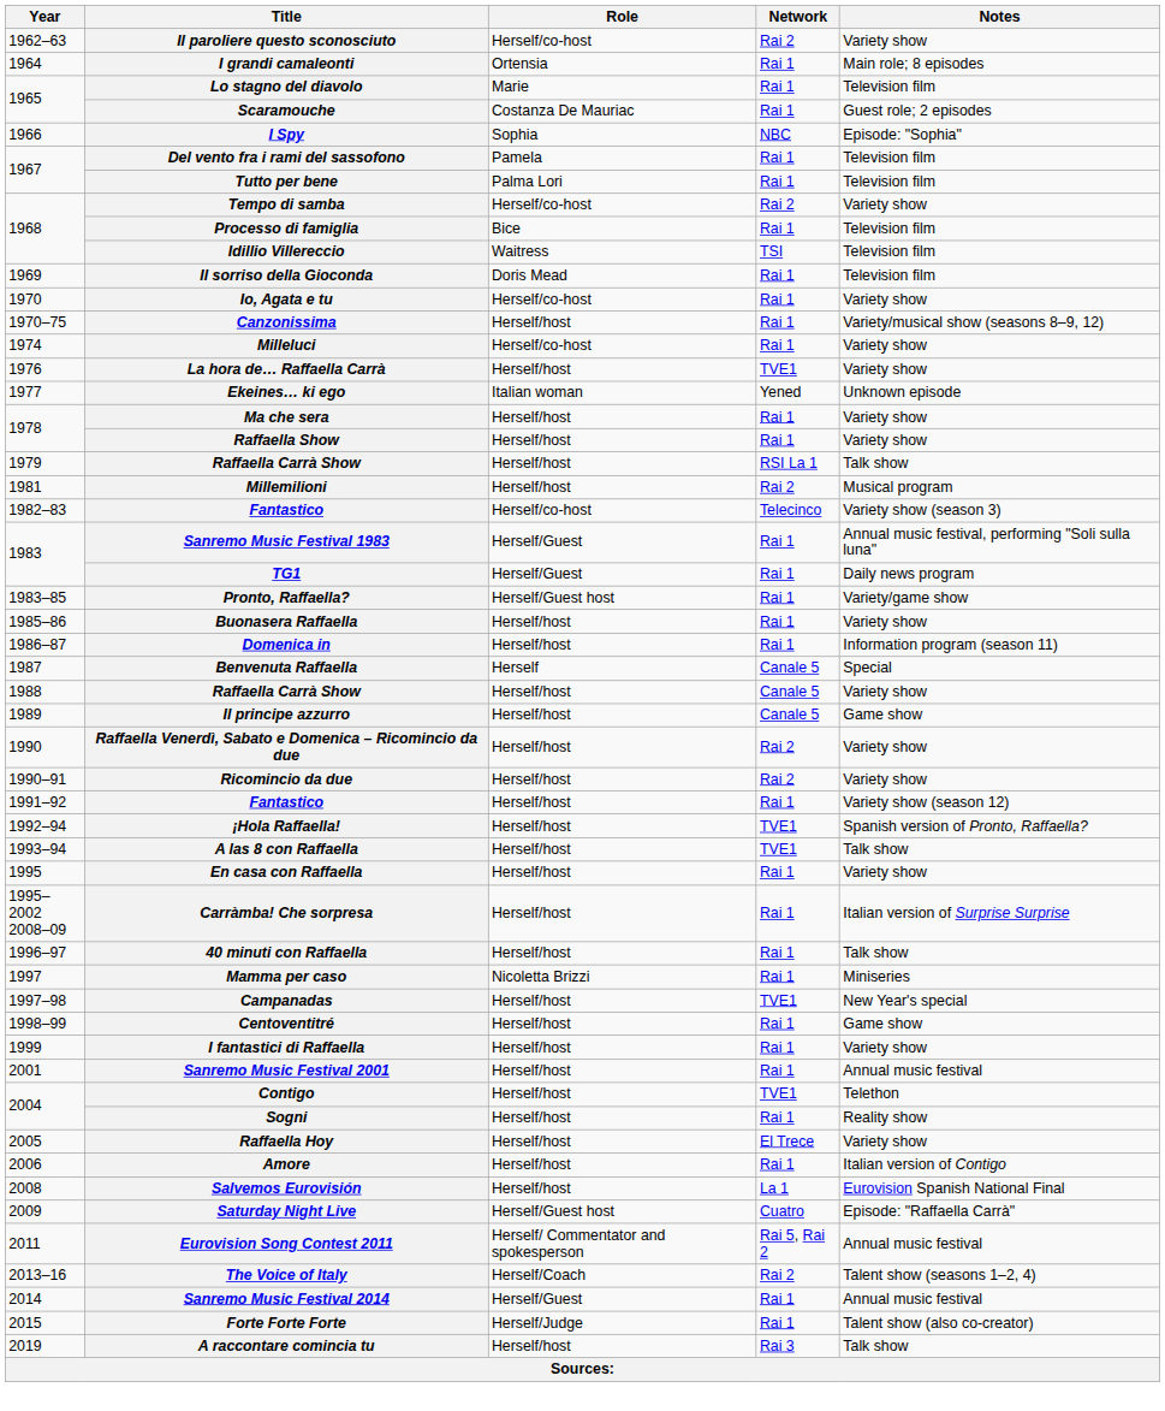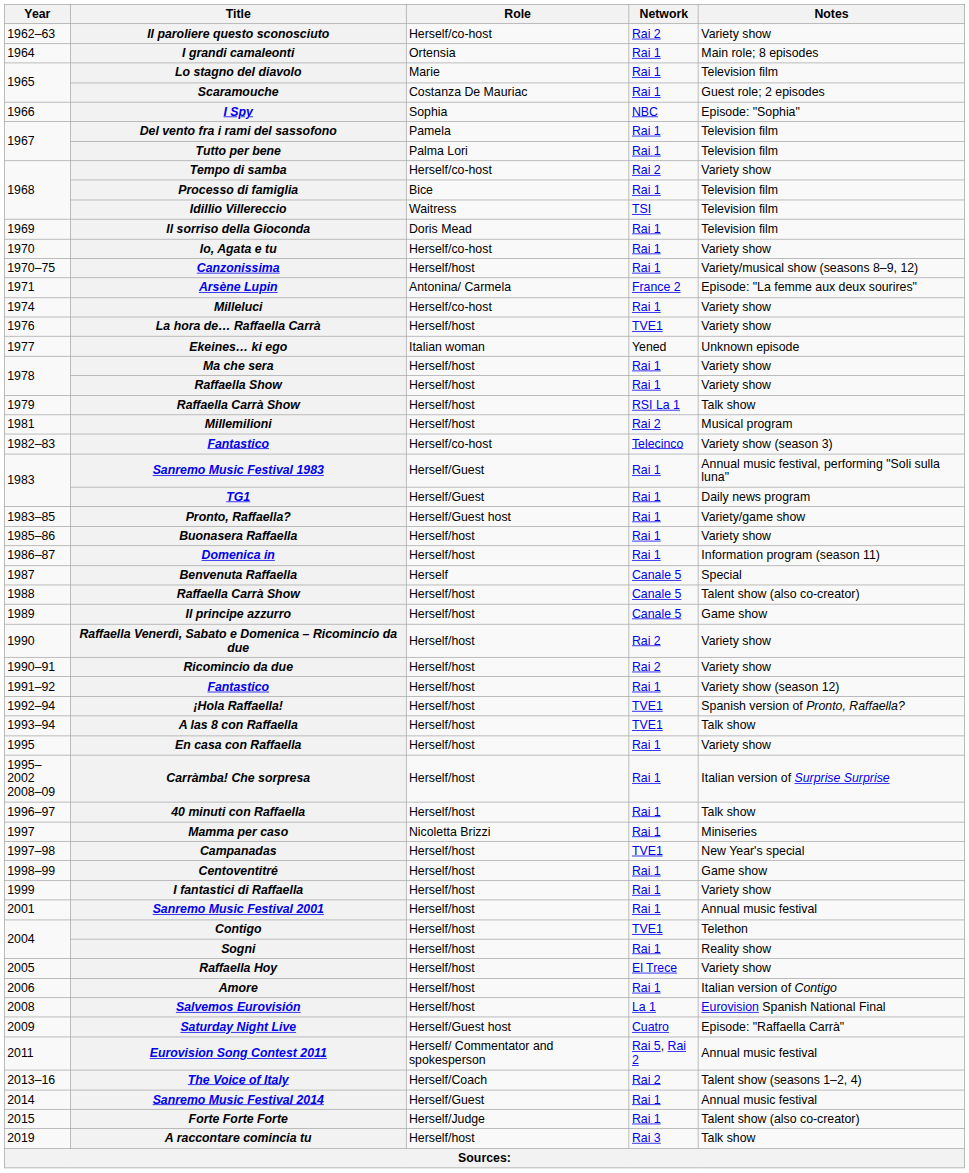 <table class="wikitable plainrowheaders" style="text-align:left">
 <tr>
 <th>Year</th>
 <th>Title</th>
 <th>Role</th>
 <th>Network</th>
 <th>Notes</th>
 </tr>
 <tr>
 <td>1962–63</td>
 <th scope="row"><em>Il paroliere questo sconosciuto</em></th>
 <td>Herself/co-host</td>
 <td><a href='#'>Rai 2</a></td>
 <td>Variety show</td>
 </tr>
 <tr>
 <td>1964</td>
 <th scope="row"><em>I grandi camaleonti</em></th>
 <td>Ortensia</td>
 <td><a href='#'>Rai 1</a></td>
 <td>Main role; 8 episodes</td>
 </tr>
 <tr>
 <td rowspan="2">1965</td>
 <th scope="row"><em>Lo stagno del diavolo</em></th>
 <td>Marie</td>
 <td><a href='#'>Rai 1</a></td>
 <td>Television film</td>
 </tr>
 <tr>
 <th scope="row"><em>Scaramouche</em></th>
 <td>Costanza De Mauriac</td>
 <td><a href='#'>Rai 1</a></td>
 <td>Guest role; 2 episodes</td>
 </tr>
 <tr>
 <td>1966</td>
 <th scope="row"><em><a href='#'>I Spy</a></em></th>
 <td>Sophia</td>
 <td><a href='#'>NBC</a></td>
 <td>Episode: "Sophia"</td>
 </tr>
 <tr>
 <td rowspan="2">1967</td>
 <th scope="row"><em>Del vento fra i rami del sassofono</em></th>
 <td>Pamela</td>
 <td><a href='#'>Rai 1</a></td>
 <td>Television film</td>
 </tr>
 <tr>
 <th scope="row"><em>Tutto per bene</em></th>
 <td>Palma Lori</td>
 <td><a href='#'>Rai 1</a></td>
 <td>Television film</td>
 </tr>
 <tr>
 <td rowspan="3">1968</td>
 <th scope="row"><em>Tempo di samba</em></th>
 <td>Herself/co-host</td>
 <td><a href='#'>Rai 2</a></td>
 <td>Variety show</td>
 </tr>
 <tr>
 <th scope="row"><em>Processo di famiglia</em></th>
 <td>Bice</td>
 <td><a href='#'>Rai 1</a></td>
 <td>Television film</td>
 </tr>
 <tr>
 <th scope="row"><em>Idillio Villereccio</em></th>
 <td>Waitress</td>
 <td><a href='#'>TSI</a></td>
 <td>Television film</td>
 </tr>
 <tr>
 <td>1969</td>
 <th scope="row"><em>Il sorriso della Gioconda</em></th>
 <td>Doris Mead</td>
 <td><a href='#'>Rai 1</a></td>
 <td>Television film</td>
 </tr>
 <tr>
 <td>1970</td>
 <th scope="row"><em>Io, Agata e tu</em></th>
 <td>Herself/co-host</td>
 <td><a href='#'>Rai 1</a></td>
 <td>Variety show</td>
 </tr>
 <tr>
 <td>1970–75</td>
 <th scope="row"><em><a href='#'>Canzonissima</a></em></th>
 <td>Herself/host</td>
 <td><a href='#'>Rai 1</a></td>
 <td>Variety/musical show (seasons 8–9, 12)</td>
+</tr>
+<tr>
+<td>1971</td>
+<th scope="row"><em><a href='#'>Arsène Lupin</a></em></th>
+<td>Antonina/ Carmela</td>
+<td><a href='#'>France 2</a></td>
+<td>Episode: "La femme aux deux sourires"</td>
 </tr>
 <tr>
 <td>1974</td>
 <th scope="row"><em>Milleluci</em></th>
 <td>Herself/co-host</td>
 <td><a href='#'>Rai 1</a></td>
 <td>Variety show</td>
 </tr>
 <tr>
 <td>1976</td>
 <th scope="row"><em>La hora de… Raffaella Carrà</em></th>
 <td>Herself/host</td>
 <td><a href='#'>TVE1</a></td>
 <td>Variety show</td>
 </tr>
 <tr>
 <td>1977</td>
 <th scope="row"><em>Ekeines… ki ego</em></th>
 <td>Italian woman</td>
 <td>Yened</td>
 <td>Unknown episode</td>
 </tr>
 <tr>
 <td rowspan="2">1978</td>
 <th scope="row"><em>Ma che sera</em></th>
 <td>Herself/host</td>
 <td><a href='#'>Rai 1</a></td>
 <td>Variety show</td>
 </tr>
 <tr>
 <th scope="row"><em>Raffaella Show</em></th>
 <td>Herself/host</td>
 <td><a href='#'>Rai 1</a></td>
 <td>Variety show</td>
 </tr>
 <tr>
 <td>1979</td>
 <th scope="row"><em>Raffaella Carrà Show</em></th>
 <td>Herself/host</td>
 <td><a href='#'>RSI La 1</a></td>
 <td>Talk show</td>
 </tr>
 <tr>
 <td>1981</td>
 <th scope="row"><em>Millemilioni</em></th>
 <td>Herself/host</td>
 <td><a href='#'>Rai 2</a></td>
 <td>Musical program</td>
 </tr>
 <tr>
 <td>1982–83</td>
 <th scope="row"><em><a href='#'>Fantastico</a></em></th>
 <td>Herself/co-host</td>
 <td><a href='#'>Telecinco</a></td>
 <td>Variety show (season 3)</td>
 </tr>
 <tr>
 <td rowspan="2">1983</td>
 <th scope="row"><em><a href='#'>Sanremo Music Festival 1983</a></em></th>
 <td>Herself/Guest</td>
 <td><a href='#'>Rai 1</a></td>
 <td>Annual music festival, performing "Soli sulla luna"</td>
 </tr>
 <tr>
 <th scope="row"><em><a href='#'>TG1</a></em></th>
 <td>Herself/Guest</td>
 <td><a href='#'>Rai 1</a></td>
 <td>Daily news program</td>
 </tr>
 <tr>
 <td>1983–85</td>
 <th scope="row"><em>Pronto, Raffaella?</em></th>
 <td>Herself/Guest host</td>
 <td><a href='#'>Rai 1</a></td>
 <td>Variety/game show</td>
 </tr>
 <tr>
 <td>1985–86</td>
 <th scope="row"><em>Buonasera Raffaella</em></th>
 <td>Herself/host</td>
 <td><a href='#'>Rai 1</a></td>
 <td>Variety show</td>
 </tr>
 <tr>
 <td>1986–87</td>
 <th scope="row"><em><a href='#'>Domenica in</a></em></th>
 <td>Herself/host</td>
 <td><a href='#'>Rai 1</a></td>
 <td>Information program (season 11)</td>
 </tr>
 <tr>
 <td>1987</td>
 <th scope="row"><em>Benvenuta Raffaella</em></th>
 <td>Herself</td>
 <td><a href='#'>Canale 5</a></td>
 <td>Special</td>
 </tr>
 <tr>
 <td>1988</td>
 <th scope="row"><em>Raffaella Carrà Show</em></th>
 <td>Herself/host</td>
 <td><a href='#'>Canale 5</a></td>
-<td>Variety show</td>
+<td>Talent show (also co-creator)</td>
 </tr>
 <tr>
 <td>1989</td>
 <th scope="row"><em>Il principe azzurro</em></th>
 <td>Herself/host</td>
 <td><a href='#'>Canale 5</a></td>
 <td>Game show</td>
 </tr>
 <tr>
 <td>1990</td>
 <th scope="row"><em>Raffaella Venerdì, Sabato e Domenica – Ricomincio da due</em></th>
 <td>Herself/host</td>
 <td><a href='#'>Rai 2</a></td>
 <td>Variety show</td>
 </tr>
 <tr>
 <td>1990–91</td>
 <th scope="row"><em>Ricomincio da due</em></th>
 <td>Herself/host</td>
 <td><a href='#'>Rai 2</a></td>
 <td>Variety show</td>
 </tr>
 <tr>
 <td>1991–92</td>
 <th scope="row"><em><a href='#'>Fantastico</a></em></th>
 <td>Herself/host</td>
 <td><a href='#'>Rai 1</a></td>
 <td>Variety show (season 12)</td>
 </tr>
 <tr>
 <td>1992–94</td>
 <th scope="row"><em>¡Hola Raffaella!</em></th>
 <td>Herself/host</td>
 <td><a href='#'>TVE1</a></td>
 <td>Spanish version of <em>Pronto, Raffaella?</em></td>
 </tr>
 <tr>
 <td>1993–94</td>
 <th scope="row"><em>A las 8 con Raffaella</em></th>
 <td>Herself/host</td>
 <td><a href='#'>TVE1</a></td>
 <td>Talk show</td>
 </tr>
 <tr>
 <td>1995</td>
 <th scope="row"><em>En casa con Raffaella</em></th>
 <td>Herself/host</td>
 <td><a href='#'>Rai 1</a></td>
 <td>Variety show</td>
 </tr>
 <tr>
 <td>1995–2002<br>2008–09</td>
 <th scope="row"><em>Carràmba! Che sorpresa</em></th>
 <td>Herself/host</td>
 <td><a href='#'>Rai 1</a></td>
 <td>Italian version of <em><a href='#'>Surprise Surprise</a></em></td>
 </tr>
 <tr>
 <td>1996–97</td>
 <th scope="row"><em>40 minuti con Raffaella</em></th>
 <td>Herself/host</td>
 <td><a href='#'>Rai 1</a></td>
 <td>Talk show</td>
 </tr>
 <tr>
 <td>1997</td>
 <th scope="row"><em>Mamma per caso</em></th>
 <td>Nicoletta Brizzi</td>
 <td><a href='#'>Rai 1</a></td>
 <td>Miniseries</td>
 </tr>
 <tr>
 <td>1997–98</td>
 <th scope="row"><em>Campanadas</em></th>
 <td>Herself/host</td>
 <td><a href='#'>TVE1</a></td>
 <td>New Year's special</td>
 </tr>
 <tr>
 <td>1998–99</td>
 <th scope="row"><em>Centoventitré</em></th>
 <td>Herself/host</td>
 <td><a href='#'>Rai 1</a></td>
 <td>Game show</td>
 </tr>
 <tr>
 <td>1999</td>
 <th scope="row"><em>I fantastici di Raffaella</em></th>
 <td>Herself/host</td>
 <td><a href='#'>Rai 1</a></td>
 <td>Variety show</td>
 </tr>
 <tr>
 <td>2001</td>
 <th scope="row"><em><a href='#'>Sanremo Music Festival 2001</a></em></th>
 <td>Herself/host</td>
 <td><a href='#'>Rai 1</a></td>
 <td>Annual music festival</td>
 </tr>
 <tr>
 <td rowspan="2">2004</td>
 <th scope="row"><em>Contigo</em></th>
 <td>Herself/host</td>
 <td><a href='#'>TVE1</a></td>
 <td>Telethon</td>
 </tr>
 <tr>
 <th scope="row"><em>Sogni</em></th>
 <td>Herself/host</td>
 <td><a href='#'>Rai 1</a></td>
 <td>Reality show</td>
 </tr>
 <tr>
 <td>2005</td>
 <th scope="row"><em>Raffaella Hoy</em></th>
 <td>Herself/host</td>
 <td><a href='#'>El Trece</a></td>
 <td>Variety show</td>
 </tr>
 <tr>
 <td>2006</td>
 <th scope="row"><em>Amore</em></th>
 <td>Herself/host</td>
 <td><a href='#'>Rai 1</a></td>
 <td>Italian version of <em>Contigo</em></td>
 </tr>
 <tr>
 <td>2008</td>
 <th scope="row"><em><a href='#'>Salvemos Eurovisión</a></em></th>
 <td>Herself/host</td>
 <td><a href='#'>La 1</a></td>
 <td><a href='#'>Eurovision</a> Spanish National Final</td>
 </tr>
 <tr>
 <td>2009</td>
 <th scope="row"><em><a href='#'>Saturday Night Live</a></em></th>
 <td>Herself/Guest host</td>
 <td><a href='#'>Cuatro</a></td>
 <td>Episode: "Raffaella Carrà"</td>
 </tr>
 <tr>
 <td>2011</td>
 <th scope="row"><em><a href='#'>Eurovision Song Contest 2011</a></em></th>
 <td>Herself/ Commentator and spokesperson</td>
 <td><a href='#'>Rai 5</a>, <a href='#'>Rai 2</a></td>
 <td>Annual music festival</td>
 </tr>
 <tr>
 <td>2013–16</td>
 <th scope="row"><em><a href='#'>The Voice of Italy</a></em></th>
 <td>Herself/Coach</td>
 <td><a href='#'>Rai 2</a></td>
 <td>Talent show (seasons 1–2, 4)</td>
 </tr>
 <tr>
 <td>2014</td>
 <th scope="row"><em><a href='#'>Sanremo Music Festival 2014</a></em></th>
 <td>Herself/Guest</td>
 <td><a href='#'>Rai 1</a></td>
 <td>Annual music festival</td>
 </tr>
 <tr>
 <td>2015</td>
 <th scope="row"><em>Forte Forte Forte</em></th>
 <td>Herself/Judge</td>
 <td><a href='#'>Rai 1</a></td>
 <td>Talent show (also co-creator)</td>
 </tr>
 <tr>
 <td>2019</td>
 <th scope="row"><em>A raccontare comincia tu</em></th>
 <td>Herself/host</td>
 <td><a href='#'>Rai 3</a></td>
 <td>Talk show</td>
 </tr>
 <tr>
 <th colspan=5>Sources:</th>
 </tr>
 </table>
